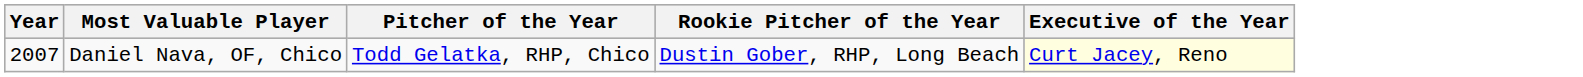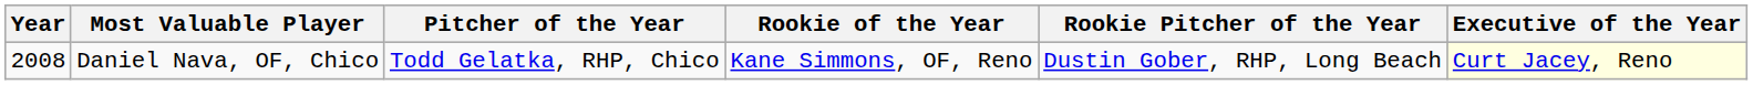 <table class="wikitable">
 <tr>
 <th>Year</th>
 <th>Most Valuable Player</th>
 <th>Pitcher of the Year</th>
+<th>Rookie of the Year</th>
 <th>Rookie Pitcher of the Year</th>
 <th>Executive of the Year</th>
 </tr>
 <tr>
-<td>2007</td>
+<td>2008</td>
 <td>Daniel Nava, OF, Chico</td>
 <td><a href='#'>Todd Gelatka</a>, RHP, Chico</td>
+<td><a href='#'>Kane Simmons</a>, OF, Reno</td>
 <td><a href='#'>Dustin Gober</a>, RHP, Long Beach</td>
 <td style="background: lightyellow;"><a href='#'>Curt Jacey</a>, Reno</td>
 </tr>
 </table>
